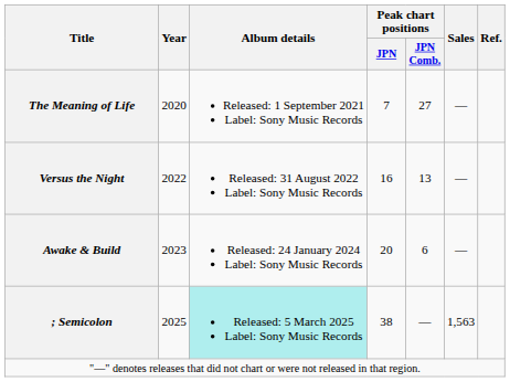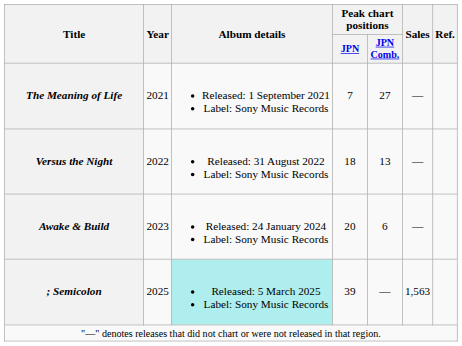 <table class="wikitable plainrowheaders" style="text-align:center;">
 <tr>
 <th scope="col" rowspan="2" style="width:12em;">Title</th>
 <th scope="col" rowspan="2">Year</th>
 <th scope="col" rowspan="2">Album details</th>
 <th scope="col" colspan="2">Peak chart positions</th>
 <th scope="col" rowspan="2">Sales</th>
 <th scope="col" rowspan="2">Ref.</th>
 </tr>
 <tr>
 <th scope="col" style="width:3em;font-size:90%;"><a href='#'>JPN</a><br></th>
 <th scope="col" style="width:3em;font-size:90%;"><a href='#'>JPN<br>Comb.</a><br></th>
 </tr>
 <tr>
 <th scope="row"><em>The Meaning of Life</em></th>
-<td>2020</td>
+<td>2021</td>
 <td><br><ul><li>Released: 1 September 2021</li><li>Label: Sony Music Records</li></ul></td>
 <td>7</td>
 <td>27</td>
 <td>—</td>
 <td></td>
 </tr>
 <tr>
 <th scope="row"><em>Versus the Night</em></th>
 <td>2022</td>
 <td><br><ul><li>Released: 31 August 2022</li><li>Label: Sony Music Records</li></ul></td>
-<td>16</td>
+<td>18</td>
 <td>13</td>
 <td>—</td>
 <td></td>
 </tr>
 <tr>
 <th scope="row"><em>Awake & Build</em></th>
 <td>2023</td>
 <td><br><ul><li>Released: 24 January 2024</li><li>Label: Sony Music Records</li></ul></td>
 <td>20</td>
 <td>6</td>
 <td>—</td>
 <td></td>
 </tr>
 <tr>
 <th scope="row"><em>; Semicolon</em></th>
 <td>2025</td>
 <td style="background: paleturquoise;"><br><ul><li>Released: 5 March 2025</li><li>Label: Sony Music Records</li></ul></td>
-<td>38</td>
+<td>39</td>
 <td>—</td>
 <td>1,563</td>
 <td></td>
 </tr>
 <tr>
 <td colspan="7" style="font-size:90%;">"—" denotes releases that did not chart or were not released in that region.</td>
 </tr>
 </table>
